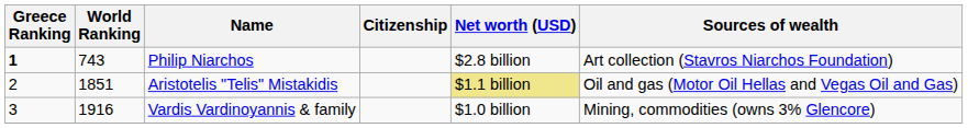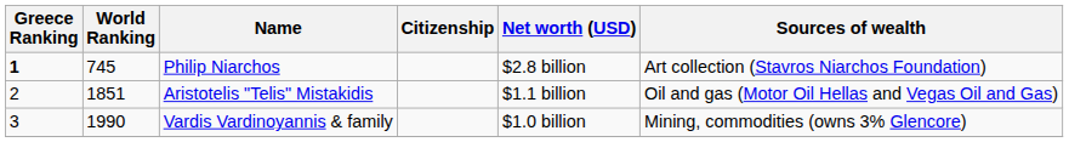 <table class="wikitable">
 <tr>
 <th>Greece <br> Ranking</th>
 <th>World <br> Ranking</th>
 <th>Name</th>
 <th>Citizenship</th>
 <th><a href='#'>Net worth</a> (<a href='#'>USD</a>)</th>
 <th>Sources of wealth</th>
 </tr>
 <tr>
 <td><strong>1</strong></td>
-<td>743</td>
+<td>745</td>
 <td><a href='#'>Philip Niarchos</a></td>
 <td> <br> </td>
 <td>$2.8 billion</td>
 <td>Art collection (<a href='#'>Stavros Niarchos Foundation</a>)</td>
 </tr>
 <tr>
 <td>2</td>
 <td>1851</td>
 <td><a href='#'>Aristotelis "Telis" Mistakidis</a></td>
 <td> <br> </td>
-<td style="background: khaki;">$1.1 billion</td>
+<td>$1.1 billion</td>
 <td>Oil and gas (<a href='#'>Motor Oil Hellas</a> and <a href='#'>Vegas Oil and Gas</a>)</td>
 </tr>
 <tr>
 <td>3</td>
-<td>1916</td>
+<td>1990</td>
 <td><a href='#'>Vardis Vardinoyannis</a> & family</td>
 <td></td>
 <td>$1.0 billion</td>
 <td>Mining, commodities (owns 3% <a href='#'>Glencore</a>)</td>
 </tr>
 <tr>
 </tr>
 </table>
